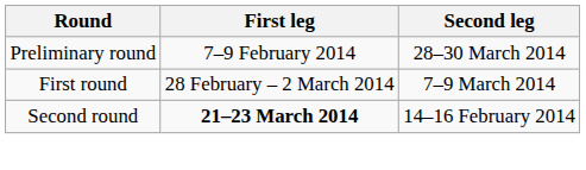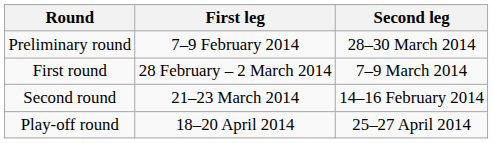 <table class="wikitable" style="text-align:center">
 <tr>
 <th>Round</th>
 <th>First leg</th>
 <th>Second leg</th>
 </tr>
 <tr>
 <td>Preliminary round</td>
 <td>7–9 February 2014</td>
 <td>28–30 March 2014</td>
 </tr>
 <tr>
 <td>First round</td>
 <td>28 February – 2 March 2014</td>
 <td>7–9 March 2014</td>
 </tr>
 <tr>
 <td>Second round</td>
-<td><strong>21–23 March 2014</strong></td>
+<td>21–23 March 2014</td>
 <td>14–16 February 2014</td>
 </tr>
+<tr>
+<td>Play-off round</td>
+<td>18–20 April 2014</td>
+<td>25–27 April 2014</td>
+</tr>
 </table>
